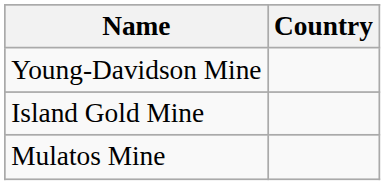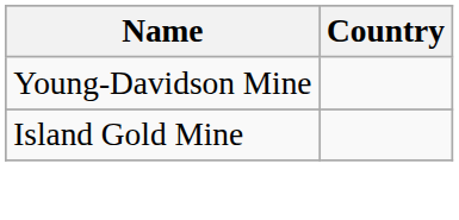 <table class="wikitable">
 <tr>
 <th>Name</th>
 <th>Country</th>
 </tr>
 <tr>
 <td>Young-Davidson Mine</td>
 <td></td>
 </tr>
 <tr>
 <td>Island Gold Mine</td>
 <td></td>
 </tr>
-<tr>
-<td>Mulatos Mine</td>
-<td></td>
-</tr>
 </table>
